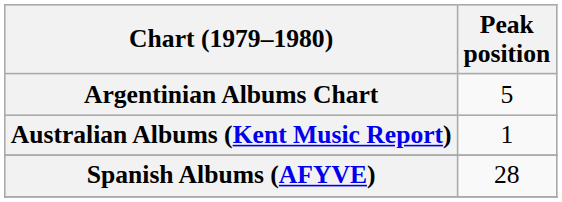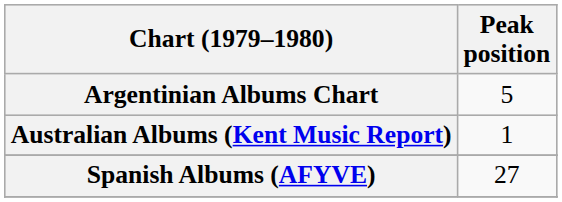 <table class="wikitable sortable plainrowheaders" style="text-align:center">
 <tr>
 <th scope=col>Chart (1979–1980)</th>
 <th scope=col>Peak<br>position</th>
 </tr>
 <tr>
 <th scope=row>Argentinian Albums Chart</th>
 <td align="center">5</td>
 </tr>
 <tr>
 <th scope=row>Australian Albums (<a href='#'>Kent Music Report</a>)</th>
 <td align="center">1</td>
 </tr>
 <tr>
 </tr>
 <tr>
 </tr>
 <tr>
 </tr>
 <tr>
 </tr>
 <tr>
 <th scope="row">Spanish Albums (<a href='#'>AFYVE</a>)</th>
-<td align="center">28</td>
+<td align="center">27</td>
 </tr>
 <tr>
 </tr>
 <tr>
 </tr>
 </table>
